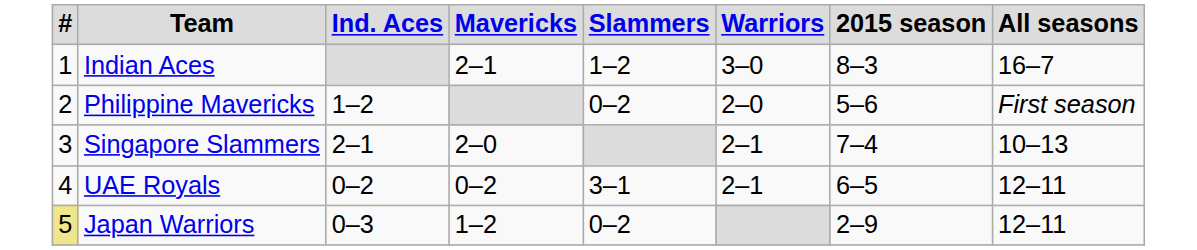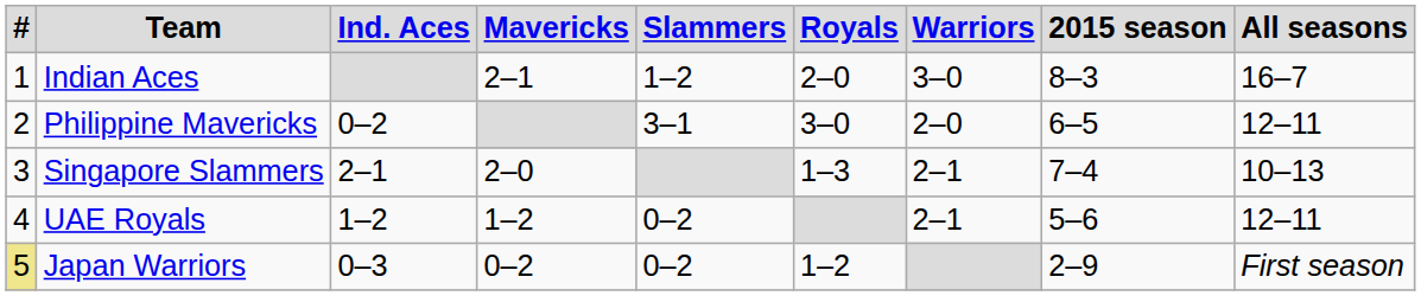 <table class="wikitable center" style="width:auto; margin-left:auto; margin-right:auto;">
 <tr>
 <th style="background-color:#DCDCDC">#</th>
 <th style="background-color:#DCDCDC">Team</th>
 <th style="background-color:#DCDCDC"><a href='#'>Ind. Aces</a></th>
 <th style="background-color:#DCDCDC"><a href='#'>Mavericks</a></th>
 <th style="background-color:#DCDCDC"><a href='#'>Slammers</a></th>
+<th style="background-color:#DCDCDC"><a href='#'>Royals</a></th>
 <th style="background-color:#DCDCDC"><a href='#'>Warriors</a></th>
 <th style="background-color:#DCDCDC">2015 season</th>
 <th style="background-color:#DCDCDC">All seasons</th>
 </tr>
 <tr>
 <td>1</td>
 <td style="text-align:left;"> <a href='#'>Indian Aces</a></td>
 <td style="background-color:#DCDCDC"></td>
 <td>2–1</td>
 <td>1–2</td>
+<td>2–0</td>
 <td>3–0</td>
 <td>8–3</td>
 <td>16–7</td>
 </tr>
 <tr>
 <td>2</td>
 <td style="text-align:left;"> <a href='#'>Philippine Mavericks</a></td>
-<td>1–2</td>
+<td>0–2</td>
 <td style="background-color:#DCDCDC"></td>
-<td>0–2</td>
+<td>3–1</td>
+<td>3–0</td>
 <td>2–0</td>
-<td>5–6</td>
-<td><em>First season</em></td>
+<td>6–5</td>
+<td>12–11</td>
 </tr>
 <tr>
 <td>3</td>
 <td style="text-align:left;"> <a href='#'>Singapore Slammers</a></td>
 <td>2–1</td>
 <td>2–0</td>
 <td style="background-color:#DCDCDC"></td>
+<td>1–3</td>
 <td>2–1</td>
 <td>7–4</td>
 <td>10–13</td>
 </tr>
 <tr>
 <td>4</td>
 <td style="text-align:left;"> <a href='#'>UAE Royals</a></td>
+<td>1–2</td>
+<td>1–2</td>
 <td>0–2</td>
-<td>0–2</td>
-<td>3–1</td>
+<td style="background-color:#DCDCDC"></td>
 <td>2–1</td>
-<td>6–5</td>
+<td>5–6</td>
 <td>12–11</td>
 </tr>
 <tr>
 <td style="background: khaki;">5</td>
 <td style="text-align:left;"> <a href='#'>Japan Warriors</a></td>
 <td>0–3</td>
+<td>0–2</td>
+<td>0–2</td>
 <td>1–2</td>
-<td>0–2</td>
 <td style="background-color:#DCDCDC"></td>
 <td>2–9</td>
-<td>12–11</td>
+<td><em>First season</em></td>
 </tr>
 </table>
